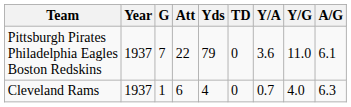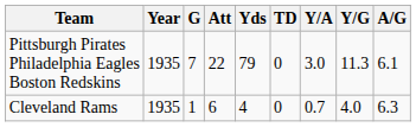 <table class="wikitable">
 <tr>
 <th>Team</th>
 <th>Year</th>
 <th>G</th>
 <th>Att</th>
 <th>Yds</th>
 <th>TD</th>
 <th>Y/A</th>
 <th>Y/G</th>
 <th>A/G</th>
 </tr>
 <tr>
 <td>Pittsburgh Pirates<br>Philadelphia Eagles<br>Boston Redskins</td>
-<td>1937</td>
+<td>1935</td>
 <td>7</td>
 <td>22</td>
 <td>79</td>
 <td>0</td>
-<td>3.6</td>
-<td>11.0</td>
+<td>3.0</td>
+<td>11.3</td>
 <td>6.1</td>
 </tr>
 <tr>
 <td>Cleveland Rams</td>
-<td>1937</td>
+<td>1935</td>
 <td>1</td>
 <td>6</td>
 <td>4</td>
 <td>0</td>
 <td>0.7</td>
 <td>4.0</td>
 <td>6.3</td>
 </tr>
 </table>
